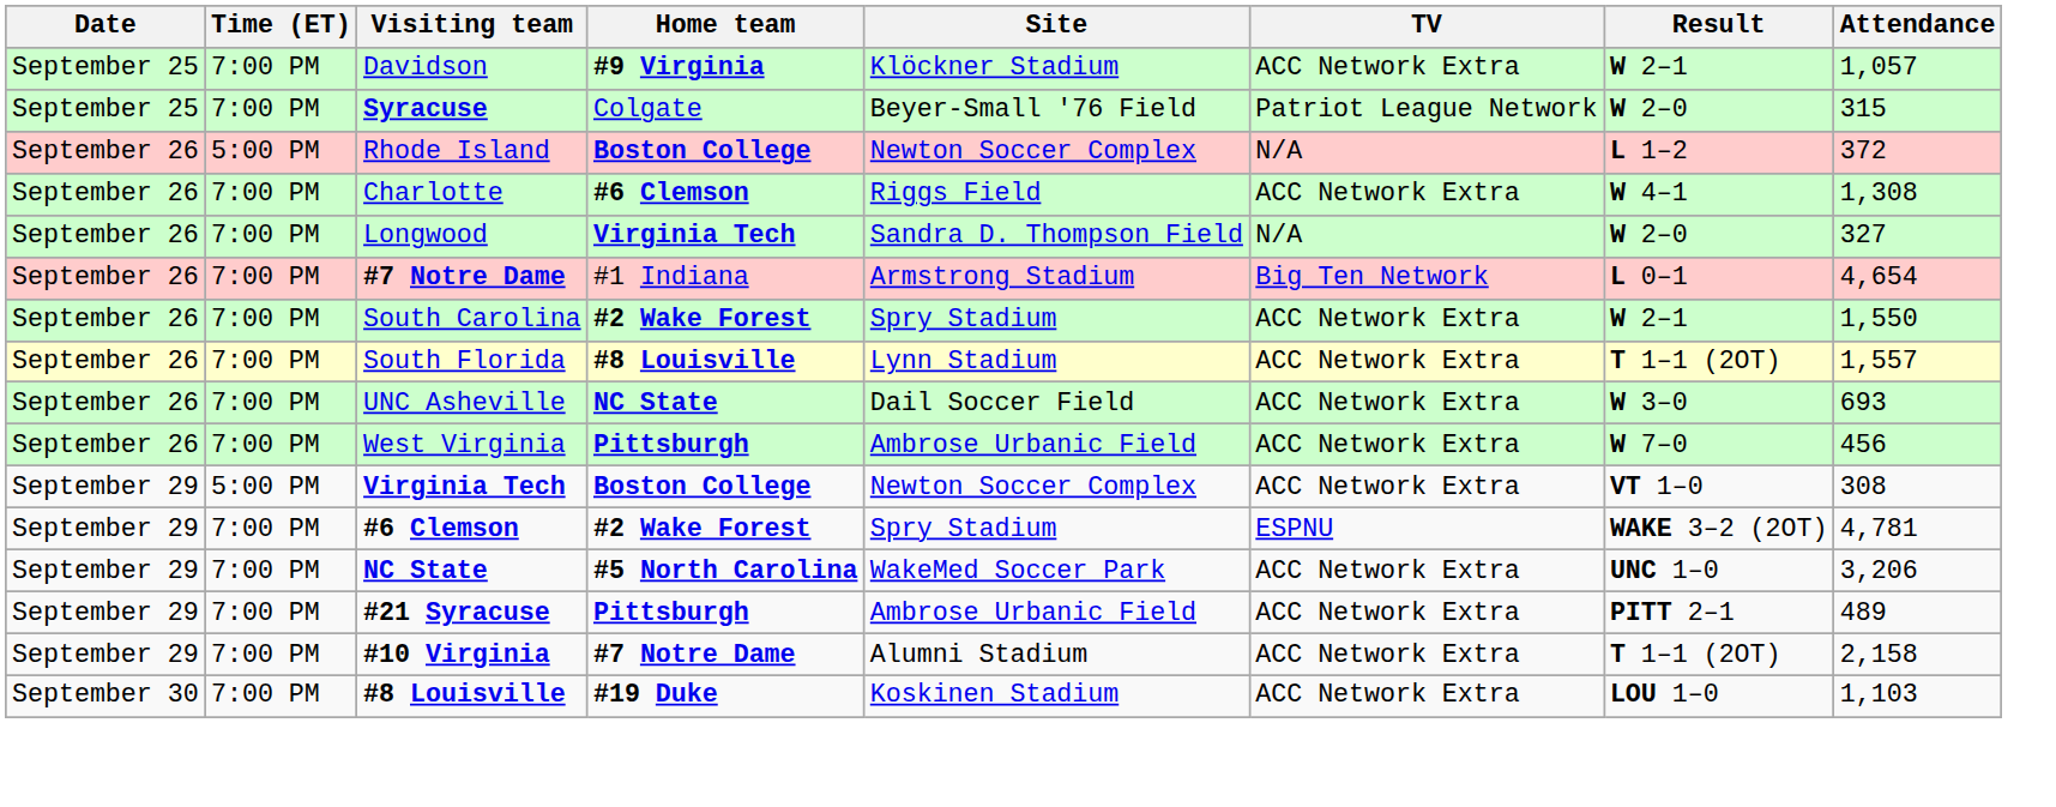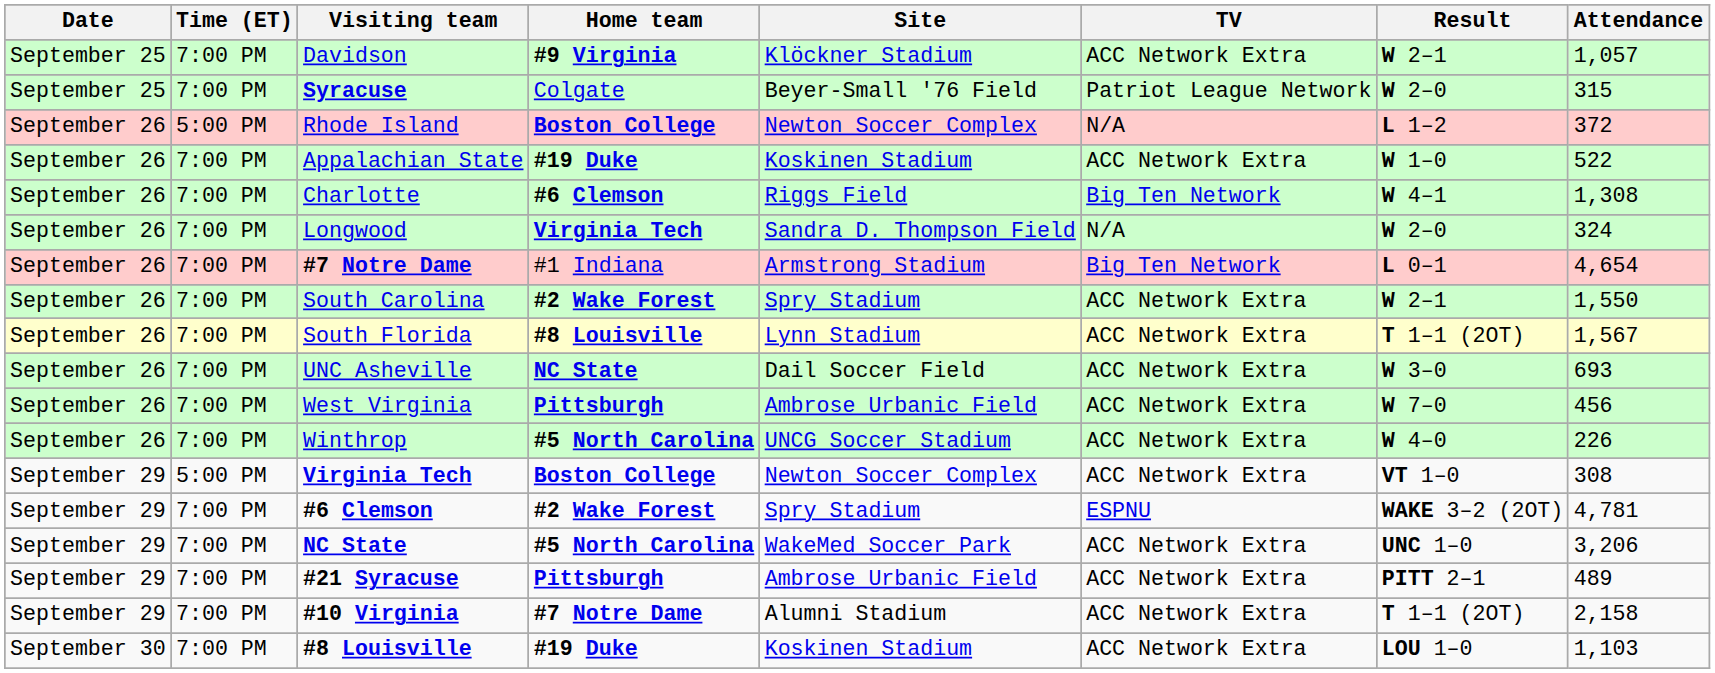 <table class="wikitable" style="font-size:95%;">
 <tr>
 <th>Date</th>
 <th>Time (ET)</th>
 <th>Visiting team</th>
 <th>Home team</th>
 <th>Site</th>
 <th>TV</th>
 <th>Result</th>
 <th>Attendance</th>
 </tr>
 <tr style="background:#cfc;">
 <td>September 25</td>
 <td>7:00 PM</td>
 <td><a href='#'>Davidson</a></td>
 <td><strong>#9 <a href='#'>Virginia</a></strong></td>
 <td><a href='#'>Klöckner Stadium</a></td>
 <td>ACC Network Extra</td>
 <td><strong>W</strong> 2–1</td>
 <td>1,057</td>
 </tr>
 <tr style="background:#cfc;">
 <td>September 25</td>
 <td>7:00 PM</td>
 <td><strong><a href='#'>Syracuse</a></strong></td>
 <td><a href='#'>Colgate</a></td>
 <td>Beyer-Small '76 Field</td>
 <td>Patriot League Network</td>
 <td><strong>W</strong> 2–0</td>
 <td>315</td>
 </tr>
 <tr style="background:#fcc;">
 <td>September 26</td>
 <td>5:00 PM</td>
 <td><a href='#'>Rhode Island</a></td>
 <td><strong><a href='#'>Boston College</a></strong></td>
 <td><a href='#'>Newton Soccer Complex</a></td>
 <td>N/A</td>
 <td><strong>L</strong> 1–2</td>
 <td>372</td>
 </tr>
 <tr style="background:#cfc;">
 <td>September 26</td>
 <td>7:00 PM</td>
+<td><a href='#'>Appalachian State</a></td>
+<td><strong>#19 <a href='#'>Duke</a></strong></td>
+<td><a href='#'>Koskinen Stadium</a></td>
+<td>ACC Network Extra</td>
+<td><strong>W</strong> 1–0</td>
+<td>522</td>
+</tr>
+<tr style="background:#cfc;">
+<td>September 26</td>
+<td>7:00 PM</td>
 <td><a href='#'>Charlotte</a></td>
 <td><strong>#6 <a href='#'>Clemson</a></strong></td>
 <td><a href='#'>Riggs Field</a></td>
-<td>ACC Network Extra</td>
+<td><a href='#'>Big Ten Network</a></td>
 <td><strong>W</strong> 4–1</td>
 <td>1,308</td>
 </tr>
 <tr style="background:#cfc;">
 <td>September 26</td>
 <td>7:00 PM</td>
 <td><a href='#'>Longwood</a></td>
 <td><strong><a href='#'>Virginia Tech</a></strong></td>
 <td><a href='#'>Sandra D. Thompson Field</a></td>
 <td>N/A</td>
 <td><strong>W</strong> 2–0</td>
-<td>327</td>
+<td>324</td>
 </tr>
 <tr style="background:#fcc;">
 <td>September 26</td>
 <td>7:00 PM</td>
 <td><strong>#7 <a href='#'>Notre Dame</a></strong></td>
 <td>#1 <a href='#'>Indiana</a></td>
 <td><a href='#'>Armstrong Stadium</a></td>
 <td><a href='#'>Big Ten Network</a></td>
 <td><strong>L</strong> 0–1</td>
 <td>4,654</td>
 </tr>
 <tr style="background:#cfc;">
 <td>September 26</td>
 <td>7:00 PM</td>
 <td><a href='#'>South Carolina</a></td>
 <td><strong>#2 <a href='#'>Wake Forest</a></strong></td>
 <td><a href='#'>Spry Stadium</a></td>
 <td>ACC Network Extra</td>
 <td><strong>W</strong> 2–1</td>
 <td>1,550</td>
 </tr>
 <tr style="background:#ffc;">
 <td>September 26</td>
 <td>7:00 PM</td>
 <td><a href='#'>South Florida</a></td>
 <td><strong>#8 <a href='#'>Louisville</a></strong></td>
 <td><a href='#'>Lynn Stadium</a></td>
 <td>ACC Network Extra</td>
 <td><strong>T</strong> 1–1 (2OT)</td>
-<td>1,557</td>
+<td>1,567</td>
 </tr>
 <tr style="background:#cfc;">
 <td>September 26</td>
 <td>7:00 PM</td>
 <td><a href='#'>UNC Asheville</a></td>
 <td><strong><a href='#'>NC State</a></strong></td>
 <td>Dail Soccer Field</td>
 <td>ACC Network Extra</td>
 <td><strong>W</strong> 3–0</td>
 <td>693</td>
 </tr>
 <tr style="background:#cfc;">
 <td>September 26</td>
 <td>7:00 PM</td>
 <td><a href='#'>West Virginia</a></td>
 <td><strong><a href='#'>Pittsburgh</a></strong></td>
 <td><a href='#'>Ambrose Urbanic Field</a></td>
 <td>ACC Network Extra</td>
 <td><strong>W</strong> 7–0</td>
 <td>456</td>
+</tr>
+<tr style="background:#cfc;">
+<td>September 26</td>
+<td>7:00 PM</td>
+<td><a href='#'>Winthrop</a></td>
+<td><strong>#5 <a href='#'>North Carolina</a></strong></td>
+<td><a href='#'>UNCG Soccer Stadium</a></td>
+<td>ACC Network Extra</td>
+<td><strong>W</strong> 4–0</td>
+<td>226</td>
 </tr>
 <tr>
 <td>September 29</td>
 <td>5:00 PM</td>
 <td><strong><a href='#'>Virginia Tech</a></strong></td>
 <td><strong><a href='#'>Boston College</a></strong></td>
 <td><a href='#'>Newton Soccer Complex</a></td>
 <td>ACC Network Extra</td>
 <td><strong>VT</strong> 1–0</td>
 <td>308</td>
 </tr>
 <tr>
 <td>September 29</td>
 <td>7:00 PM</td>
 <td><strong>#6 <a href='#'>Clemson</a></strong></td>
 <td><strong>#2 <a href='#'>Wake Forest</a></strong></td>
 <td><a href='#'>Spry Stadium</a></td>
 <td><a href='#'>ESPNU</a></td>
 <td><strong>WAKE</strong> 3–2 (2OT)</td>
 <td>4,781</td>
 </tr>
 <tr>
 <td>September 29</td>
 <td>7:00 PM</td>
 <td><strong><a href='#'>NC State</a></strong></td>
 <td><strong>#5 <a href='#'>North Carolina</a></strong></td>
 <td><a href='#'>WakeMed Soccer Park</a></td>
 <td>ACC Network Extra</td>
 <td><strong>UNC</strong> 1–0</td>
 <td>3,206</td>
 </tr>
 <tr>
 <td>September 29</td>
 <td>7:00 PM</td>
 <td><strong>#21 <a href='#'>Syracuse</a></strong></td>
 <td><strong><a href='#'>Pittsburgh</a></strong></td>
 <td><a href='#'>Ambrose Urbanic Field</a></td>
 <td>ACC Network Extra</td>
 <td><strong>PITT</strong> 2–1</td>
 <td>489</td>
 </tr>
 <tr>
 <td>September 29</td>
 <td>7:00 PM</td>
 <td><strong>#10 <a href='#'>Virginia</a></strong></td>
 <td><strong>#7 <a href='#'>Notre Dame</a></strong></td>
 <td>Alumni Stadium</td>
 <td>ACC Network Extra</td>
 <td><strong>T</strong> 1–1 (2OT)</td>
 <td>2,158</td>
 </tr>
 <tr>
 <td>September 30</td>
 <td>7:00 PM</td>
 <td><strong>#8 <a href='#'>Louisville</a></strong></td>
 <td><strong>#19 <a href='#'>Duke</a></strong></td>
 <td><a href='#'>Koskinen Stadium</a></td>
 <td>ACC Network Extra</td>
 <td><strong>LOU</strong> 1–0</td>
 <td>1,103</td>
 </tr>
 </table>
